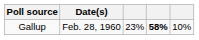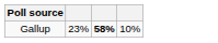 <table class="wikitable" style="font-size:90%;text-align:center;">
 <tr>
 <th>Poll source</th>
-<th>Date(s)</th>
 <th></th>
 <th></th>
 <th></th>
 </tr>
 <tr>
 <td>Gallup</td>
-<td>Feb. 28, 1960</td>
 <td>23%</td>
 <td><strong>58%</strong></td>
 <td>10%</td>
 </tr>
 </table>
